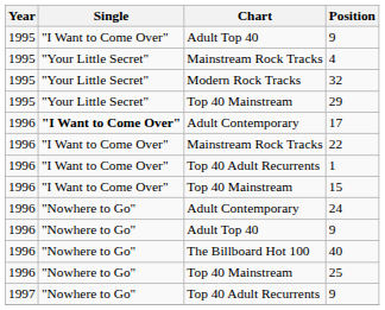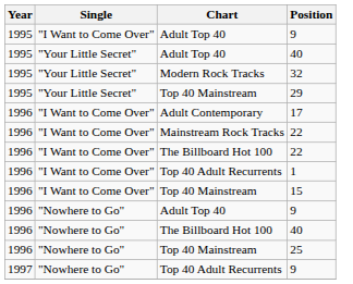 <table class="wikitable sortable">
 <tr>
 <th align="left">Year</th>
 <th align="left">Single</th>
 <th align="left">Chart</th>
 <th align="left">Position</th>
 </tr>
 <tr>
 <td align="left">1995</td>
 <td align="left">"I Want to Come Over"</td>
 <td align="left">Adult Top 40</td>
 <td align="left">9</td>
 </tr>
 <tr>
 <td align="left">1995</td>
 <td align="left">"Your Little Secret"</td>
-<td align="left">Mainstream Rock Tracks</td>
-<td align="left">4</td>
+<td align="left">Adult Top 40</td>
+<td align="left">40</td>
 </tr>
 <tr>
 <td align="left">1995</td>
 <td align="left">"Your Little Secret"</td>
 <td align="left">Modern Rock Tracks</td>
 <td align="left">32</td>
 </tr>
 <tr>
 <td align="left">1995</td>
 <td align="left">"Your Little Secret"</td>
 <td align="left">Top 40 Mainstream</td>
 <td align="left">29</td>
 </tr>
 <tr>
 <td align="left">1996</td>
-<td align="left"><strong>"I Want to Come Over"</strong></td>
+<td align="left">"I Want to Come Over"</td>
 <td align="left">Adult Contemporary</td>
 <td align="left">17</td>
 </tr>
 <tr>
 <td align="left">1996</td>
 <td align="left">"I Want to Come Over"</td>
 <td align="left">Mainstream Rock Tracks</td>
+<td align="left">22</td>
+</tr>
+<tr>
+<td align="left">1996</td>
+<td align="left">"I Want to Come Over"</td>
+<td align="left">The Billboard Hot 100</td>
 <td align="left">22</td>
 </tr>
 <tr>
 <td align="left">1996</td>
 <td align="left">"I Want to Come Over"</td>
 <td align="left">Top 40 Adult Recurrents</td>
 <td align="left">1</td>
 </tr>
 <tr>
 <td align="left">1996</td>
 <td align="left">"I Want to Come Over"</td>
 <td align="left">Top 40 Mainstream</td>
 <td align="left">15</td>
-</tr>
-<tr>
-<td align="left">1996</td>
-<td align="left">"Nowhere to Go"</td>
-<td align="left">Adult Contemporary</td>
-<td align="left">24</td>
 </tr>
 <tr>
 <td align="left">1996</td>
 <td align="left">"Nowhere to Go"</td>
 <td align="left">Adult Top 40</td>
 <td align="left">9</td>
 </tr>
 <tr>
 <td align="left">1996</td>
 <td align="left">"Nowhere to Go"</td>
 <td align="left">The Billboard Hot 100</td>
 <td align="left">40</td>
 </tr>
 <tr>
 <td align="left">1996</td>
 <td align="left">"Nowhere to Go"</td>
 <td align="left">Top 40 Mainstream</td>
 <td align="left">25</td>
 </tr>
 <tr>
 <td align="left">1997</td>
 <td align="left">"Nowhere to Go"</td>
 <td align="left">Top 40 Adult Recurrents</td>
 <td align="left">9</td>
 </tr>
 <tr>
 </tr>
 </table>
